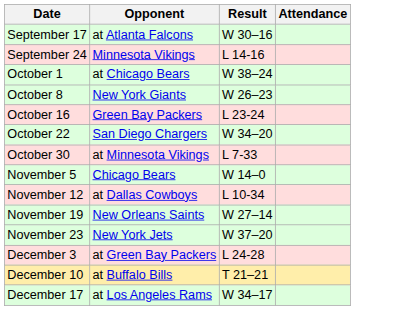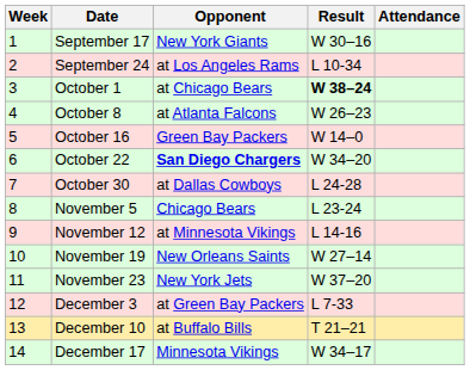 <table class="wikitable">
 <tr>
+<th>Week</th>
 <th>Date</th>
 <th>Opponent</th>
 <th>Result</th>
 <th>Attendance</th>
 </tr>
 <tr style="background: #ddffdd;">
+<td>1</td>
 <td>September 17</td>
-<td>at <a href='#'>Atlanta Falcons</a></td>
+<td><a href='#'>New York Giants</a></td>
 <td>W 30–16</td>
 <td></td>
 </tr>
 <tr style="background: #ffdddd;">
+<td>2</td>
 <td>September 24</td>
-<td><a href='#'>Minnesota Vikings</a></td>
+<td>at <a href='#'>Los Angeles Rams</a></td>
+<td>L 10-34</td>
+<td></td>
+</tr>
+<tr style="background: #ddffdd;">
+<td>3</td>
+<td>October 1</td>
+<td>at <a href='#'>Chicago Bears</a></td>
+<td><strong>W 38–24</strong></td>
+<td></td>
+</tr>
+<tr style="background: #ddffdd;">
+<td>4</td>
+<td>October 8</td>
+<td>at <a href='#'>Atlanta Falcons</a></td>
+<td>W 26–23</td>
+<td></td>
+</tr>
+<tr style="background: #ffdddd;">
+<td>5</td>
+<td>October 16</td>
+<td><a href='#'>Green Bay Packers</a></td>
+<td>W 14–0</td>
+<td></td>
+</tr>
+<tr style="background: #ddffdd;">
+<td>6</td>
+<td>October 22</td>
+<td><strong><a href='#'>San Diego Chargers</a></strong></td>
+<td>W 34–20</td>
+<td></td>
+</tr>
+<tr style="background: #ffdddd;">
+<td>7</td>
+<td>October 30</td>
+<td>at <a href='#'>Dallas Cowboys</a></td>
+<td>L 24-28</td>
+<td></td>
+</tr>
+<tr style="background: #ddffdd;">
+<td>8</td>
+<td>November 5</td>
+<td><a href='#'>Chicago Bears</a></td>
+<td>L 23-24</td>
+<td></td>
+</tr>
+<tr style="background: #ffdddd;">
+<td>9</td>
+<td>November 12</td>
+<td>at <a href='#'>Minnesota Vikings</a></td>
 <td>L 14-16</td>
 <td></td>
 </tr>
 <tr style="background: #ddffdd;">
-<td>October 1</td>
-<td>at <a href='#'>Chicago Bears</a></td>
-<td>W 38–24</td>
-<td></td>
-</tr>
-<tr style="background: #ddffdd;">
-<td>October 8</td>
-<td><a href='#'>New York Giants</a></td>
-<td>W 26–23</td>
-<td></td>
-</tr>
-<tr style="background: #ffdddd;">
-<td>October 16</td>
-<td><a href='#'>Green Bay Packers</a></td>
-<td>L 23-24</td>
-<td></td>
-</tr>
-<tr style="background: #ddffdd;">
-<td>October 22</td>
-<td><a href='#'>San Diego Chargers</a></td>
-<td>W 34–20</td>
-<td></td>
-</tr>
-<tr style="background: #ffdddd;">
-<td>October 30</td>
-<td>at <a href='#'>Minnesota Vikings</a></td>
-<td>L 7-33</td>
-<td></td>
-</tr>
-<tr style="background: #ddffdd;">
-<td>November 5</td>
-<td><a href='#'>Chicago Bears</a></td>
-<td>W 14–0</td>
-<td></td>
-</tr>
-<tr style="background: #ffdddd;">
-<td>November 12</td>
-<td>at <a href='#'>Dallas Cowboys</a></td>
-<td>L 10-34</td>
-<td></td>
-</tr>
-<tr style="background: #ddffdd;">
+<td>10</td>
 <td>November 19</td>
 <td><a href='#'>New Orleans Saints</a></td>
 <td>W 27–14</td>
 <td></td>
 </tr>
 <tr style="background: #ddffdd;">
+<td>11</td>
 <td>November 23</td>
 <td><a href='#'>New York Jets</a></td>
 <td>W 37–20</td>
 <td></td>
 </tr>
 <tr style="background: #ffdddd;">
+<td>12</td>
 <td>December 3</td>
 <td>at <a href='#'>Green Bay Packers</a></td>
-<td>L 24-28</td>
+<td>L 7-33</td>
 <td></td>
 </tr>
 <tr style="background: #ffeeaa;">
+<td>13</td>
 <td>December 10</td>
 <td>at <a href='#'>Buffalo Bills</a></td>
 <td>T 21–21</td>
 <td></td>
 </tr>
 <tr style="background: #ddffdd;">
+<td>14</td>
 <td>December 17</td>
-<td>at <a href='#'>Los Angeles Rams</a></td>
+<td><a href='#'>Minnesota Vikings</a></td>
 <td>W 34–17</td>
 <td></td>
 </tr>
 </table>
